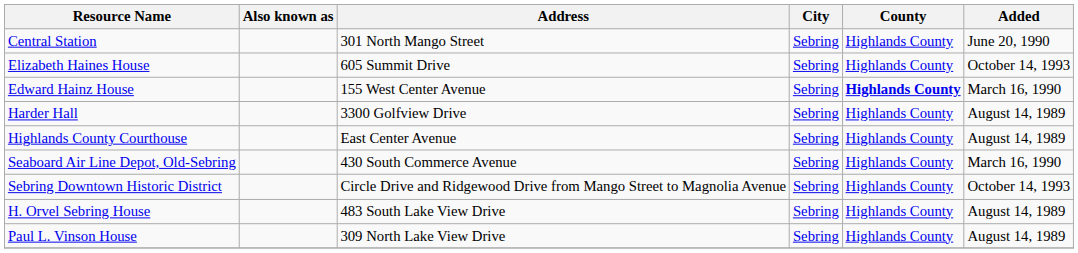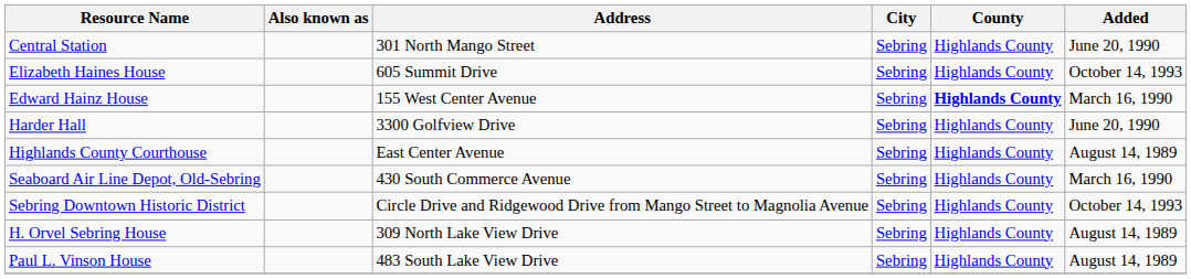 <table class="wikitable" style="font-size: 95%;">
 <tr>
 <th>Resource Name</th>
 <th>Also known as</th>
 <th>Address</th>
 <th>City</th>
 <th>County</th>
 <th>Added</th>
 </tr>
 <tr>
 <td><a href='#'>Central Station</a></td>
 <td></td>
 <td>301 North Mango Street</td>
 <td><a href='#'>Sebring</a></td>
 <td><a href='#'>Highlands County</a></td>
 <td>June 20, 1990</td>
 </tr>
 <tr>
 <td><a href='#'>Elizabeth Haines House</a></td>
 <td></td>
 <td>605 Summit Drive</td>
 <td><a href='#'>Sebring</a></td>
 <td><a href='#'>Highlands County</a></td>
 <td>October 14, 1993</td>
 </tr>
 <tr>
 <td><a href='#'>Edward Hainz House</a></td>
 <td></td>
 <td>155 West Center Avenue</td>
 <td><a href='#'>Sebring</a></td>
 <td><strong><a href='#'>Highlands County</a></strong></td>
 <td>March 16, 1990</td>
 </tr>
 <tr>
 <td><a href='#'>Harder Hall</a></td>
 <td></td>
 <td>3300 Golfview Drive</td>
 <td><a href='#'>Sebring</a></td>
 <td><a href='#'>Highlands County</a></td>
-<td>August 14, 1989</td>
+<td>June 20, 1990</td>
 </tr>
 <tr>
 <td><a href='#'>Highlands County Courthouse</a></td>
 <td></td>
 <td>East Center Avenue</td>
 <td><a href='#'>Sebring</a></td>
 <td><a href='#'>Highlands County</a></td>
 <td>August 14, 1989</td>
 </tr>
 <tr>
 <td><a href='#'>Seaboard Air Line Depot, Old-Sebring</a></td>
 <td></td>
 <td>430 South Commerce Avenue</td>
 <td><a href='#'>Sebring</a></td>
 <td><a href='#'>Highlands County</a></td>
 <td>March 16, 1990</td>
 </tr>
 <tr>
 <td><a href='#'>Sebring Downtown Historic District</a></td>
 <td></td>
 <td>Circle Drive and Ridgewood Drive from Mango Street to Magnolia Avenue</td>
 <td><a href='#'>Sebring</a></td>
 <td><a href='#'>Highlands County</a></td>
 <td>October 14, 1993</td>
 </tr>
 <tr>
 <td><a href='#'>H. Orvel Sebring House</a></td>
 <td></td>
-<td>483 South Lake View Drive</td>
+<td>309 North Lake View Drive</td>
 <td><a href='#'>Sebring</a></td>
 <td><a href='#'>Highlands County</a></td>
 <td>August 14, 1989</td>
 </tr>
 <tr>
 <td><a href='#'>Paul L. Vinson House</a></td>
 <td></td>
-<td>309 North Lake View Drive</td>
+<td>483 South Lake View Drive</td>
 <td><a href='#'>Sebring</a></td>
 <td><a href='#'>Highlands County</a></td>
 <td>August 14, 1989</td>
 </tr>
 <tr>
 </tr>
 </table>
